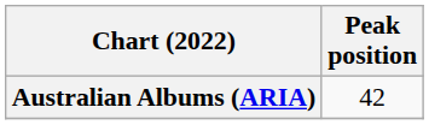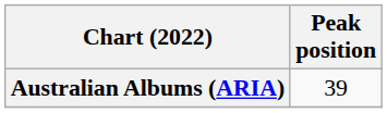 <table class="wikitable sortable plainrowheaders" style="text-align:center">
 <tr>
 <th scope="col">Chart (2022)</th>
 <th scope="col">Peak<br>position</th>
 </tr>
 <tr>
 <th scope="row">Australian Albums (<a href='#'>ARIA</a>)</th>
-<td>42</td>
+<td>39</td>
 </tr>
 <tr>
 </tr>
 <tr>
 </tr>
 <tr>
 </tr>
 <tr>
 </tr>
 <tr>
 </tr>
 <tr>
 </tr>
 <tr>
 </tr>
 <tr>
 </tr>
 <tr>
 </tr>
 <tr>
 </tr>
 </table>
